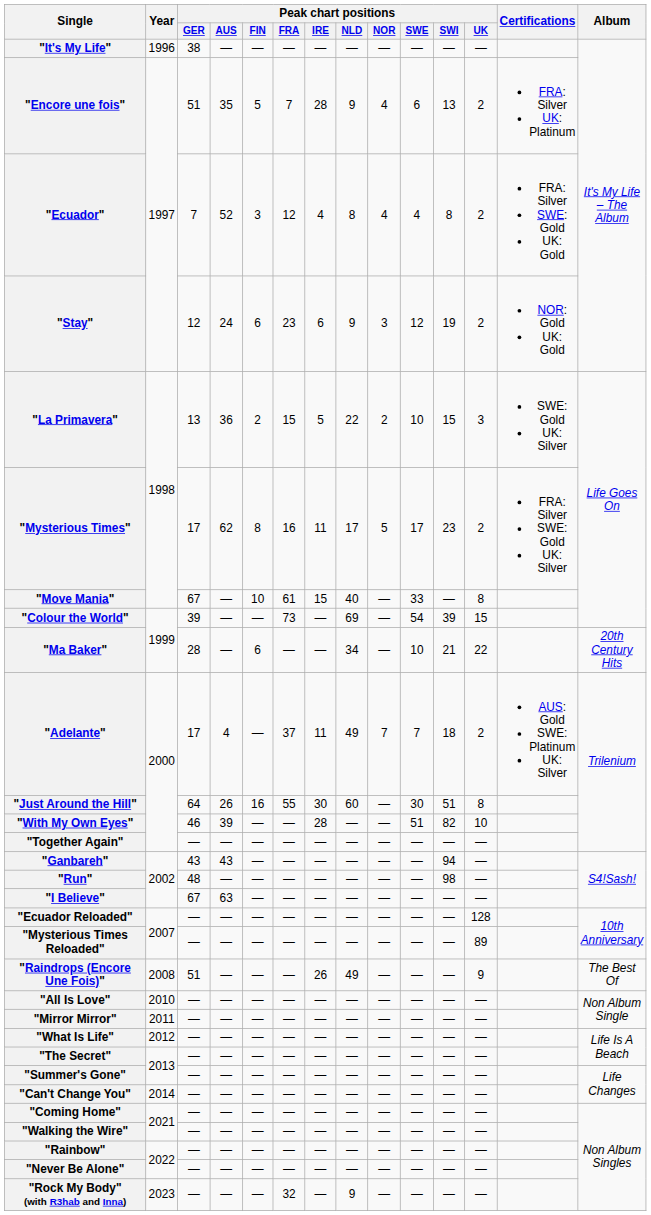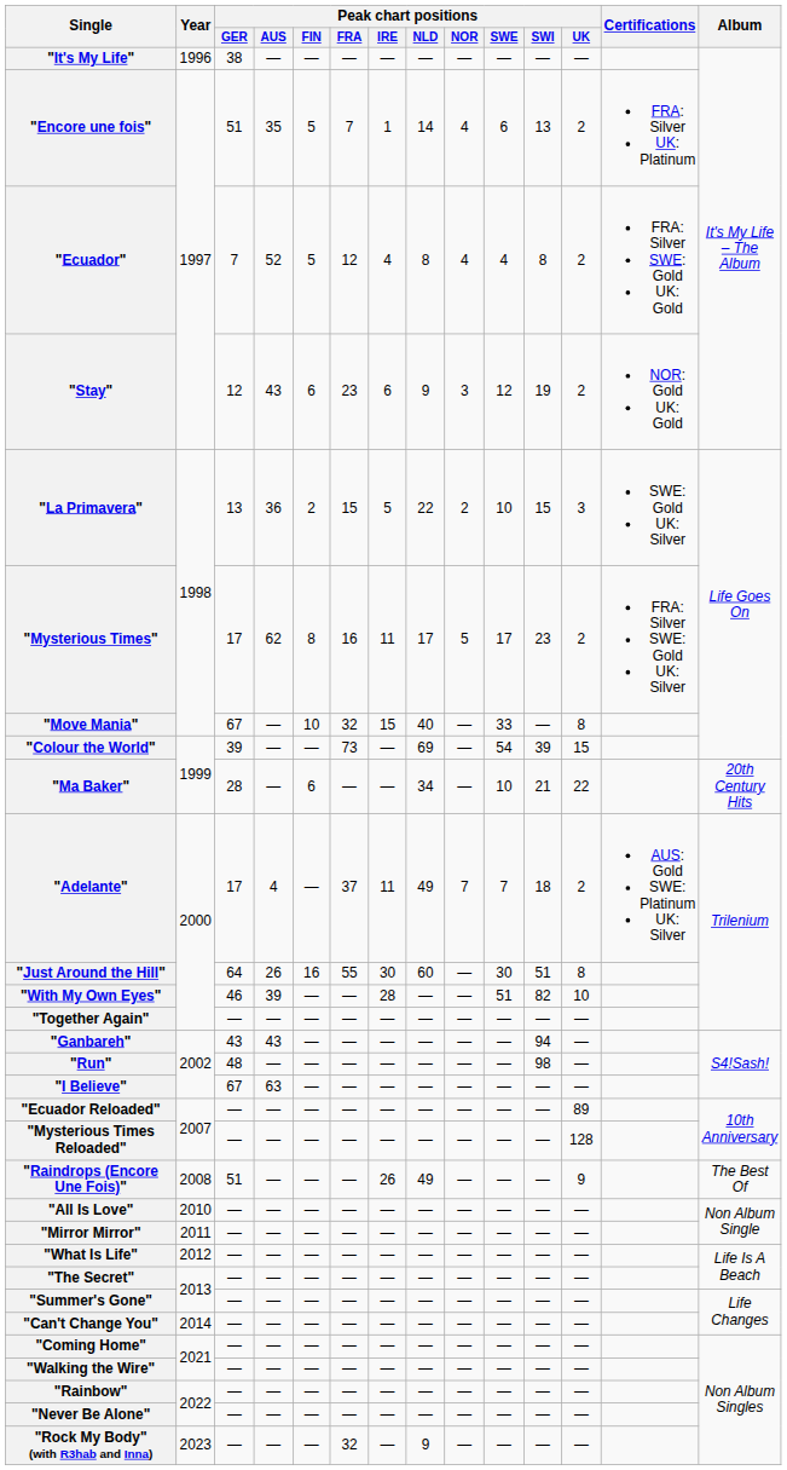 <table class="wikitable plainrowheaders" style="text-align:center;" border="1">
 <tr>
 <th scope="colw" rowspan="2" style="width:14em;">Single</th>
 <th scope="col" rowspan="2">Year</th>
 <th scope="col" colspan="10">Peak chart positions</th>
 <th scope="col" rowspan="2"><a href='#'>Certifications</a></th>
 <th scope="col" rowspan="2">Album</th>
 </tr>
 <tr>
 <th scope="col" style="width:3em;font-size:85%;"><a href='#'>GER</a><br></th>
 <th scope="col" style="width:3em;font-size:85%;"><a href='#'>AUS</a><br></th>
 <th scope="col" style="width:3em;font-size:85%;"><a href='#'>FIN</a><br></th>
 <th scope="col" style="width:3em;font-size:85%;"><a href='#'>FRA</a><br></th>
 <th scope="col" style="width:3em;font-size:85%;"><a href='#'>IRE</a><br></th>
 <th scope="col" style="width:3em;font-size:85%;"><a href='#'>NLD</a><br></th>
 <th scope="col" style="width:3em;font-size:85%;"><a href='#'>NOR</a><br></th>
 <th scope="col" style="width:3em;font-size:85%;"><a href='#'>SWE</a><br></th>
 <th scope="col" style="width:3em;font-size:85%;"><a href='#'>SWI</a><br></th>
 <th scope="col" style="width:3em;font-size:85%;"><a href='#'>UK</a><br></th>
 </tr>
 <tr>
 <th scope="row">"<a href='#'>It's My Life</a>"</th>
 <td>1996</td>
 <td>38</td>
 <td>—</td>
 <td>—</td>
 <td>—</td>
 <td>—</td>
 <td>—</td>
 <td>—</td>
 <td>—</td>
 <td>—</td>
 <td>—</td>
 <td></td>
 <td rowspan="4"><em><a href='#'>It's My Life – The Album</a></em></td>
 </tr>
 <tr>
 <th scope="row">"<a href='#'>Encore une fois</a>"<br></th>
 <td rowspan="3">1997</td>
 <td>51</td>
 <td>35</td>
 <td>5</td>
 <td>7</td>
-<td>28</td>
-<td>9</td>
+<td>1</td>
+<td>14</td>
 <td>4</td>
 <td>6</td>
 <td>13</td>
 <td>2</td>
 <td><br><ul><li><a href='#'>FRA</a>: Silver</li><li><a href='#'>UK</a>: Platinum</li></ul></td>
 </tr>
 <tr>
 <th scope="row">"<a href='#'>Ecuador</a>"<br></th>
 <td>7</td>
 <td>52</td>
-<td>3</td>
+<td>5</td>
 <td>12</td>
 <td>4</td>
 <td>8</td>
 <td>4</td>
 <td>4</td>
 <td>8</td>
 <td>2</td>
 <td><br><ul><li>FRA: Silver</li><li><a href='#'>SWE</a>: Gold</li><li>UK: Gold</li></ul></td>
 </tr>
 <tr>
 <th scope="row">"<a href='#'>Stay</a>"<br></th>
 <td>12</td>
-<td>24</td>
+<td>43</td>
 <td>6</td>
 <td>23</td>
 <td>6</td>
 <td>9</td>
 <td>3</td>
 <td>12</td>
 <td>19</td>
 <td>2</td>
 <td><br><ul><li><a href='#'>NOR</a>: Gold</li><li>UK: Gold</li></ul></td>
 </tr>
 <tr>
 <th scope="row">"<a href='#'>La Primavera</a>"</th>
 <td rowspan="3">1998</td>
 <td>13</td>
 <td>36</td>
 <td>2</td>
 <td>15</td>
 <td>5</td>
 <td>22</td>
 <td>2</td>
 <td>10</td>
 <td>15</td>
 <td>3</td>
 <td><br><ul><li>SWE: Gold</li><li>UK: Silver</li></ul></td>
 <td rowspan="4"><em><a href='#'>Life Goes On</a></em></td>
 </tr>
 <tr>
 <th scope="row">"<a href='#'>Mysterious Times</a>"<br></th>
 <td>17</td>
 <td>62</td>
 <td>8</td>
 <td>16</td>
 <td>11</td>
 <td>17</td>
 <td>5</td>
 <td>17</td>
 <td>23</td>
 <td>2</td>
 <td><br><ul><li>FRA: Silver</li><li>SWE: Gold</li><li>UK: Silver</li></ul></td>
 </tr>
 <tr>
 <th scope="row">"<a href='#'>Move Mania</a>"<br></th>
 <td>67</td>
 <td>—</td>
 <td>10</td>
-<td>61</td>
+<td>32<br></td>
 <td>15</td>
 <td>40</td>
 <td>—</td>
 <td>33</td>
 <td>—</td>
 <td>8</td>
 <td></td>
 </tr>
 <tr>
 <th scope="row">"<a href='#'>Colour the World</a>"<br></th>
 <td rowspan="2">1999</td>
 <td>39</td>
 <td>—</td>
 <td>—</td>
 <td>73</td>
 <td>—</td>
 <td>69</td>
 <td>—</td>
 <td>54</td>
 <td>39</td>
 <td>15</td>
 <td></td>
 </tr>
 <tr>
 <th scope="row">"<a href='#'>Ma Baker</a>"<br></th>
 <td>28</td>
 <td>—</td>
 <td>6</td>
 <td>—</td>
 <td>—</td>
 <td>34</td>
 <td>—</td>
 <td>10</td>
 <td>21</td>
 <td>22</td>
 <td></td>
 <td><em><a href='#'>20th Century Hits</a></em></td>
 </tr>
 <tr>
 <th scope="row">"<a href='#'>Adelante</a>"<br></th>
 <td rowspan="4">2000</td>
 <td>17</td>
 <td>4</td>
 <td>—</td>
 <td>37</td>
 <td>11</td>
 <td>49</td>
 <td>7</td>
 <td>7</td>
 <td>18</td>
 <td>2</td>
 <td><br><ul><li><a href='#'>AUS</a>: Gold</li><li>SWE: Platinum</li><li>UK: Silver</li></ul></td>
 <td rowspan="4"><em><a href='#'>Trilenium</a></em></td>
 </tr>
 <tr>
 <th scope="row">"<a href='#'>Just Around the Hill</a>"<br></th>
 <td>64</td>
 <td>26</td>
 <td>16</td>
 <td>55</td>
 <td>30</td>
 <td>60</td>
 <td>—</td>
 <td>30</td>
 <td>51</td>
 <td>8</td>
 <td></td>
 </tr>
 <tr>
 <th scope="row">"<a href='#'>With My Own Eyes</a>"<br></th>
 <td>46</td>
 <td>39</td>
 <td>—</td>
 <td>—</td>
 <td>28</td>
 <td>—</td>
 <td>—</td>
 <td>51</td>
 <td>82</td>
 <td>10</td>
 <td></td>
 </tr>
 <tr>
 <th scope="row">"Together Again" <br></th>
 <td>—</td>
 <td>—</td>
 <td>—</td>
 <td>—</td>
 <td>—</td>
 <td>—</td>
 <td>—</td>
 <td>—</td>
 <td>—</td>
 <td>—</td>
 <td></td>
 </tr>
 <tr>
 <th scope="row">"<a href='#'>Ganbareh</a>"<br></th>
 <td rowspan="3">2002</td>
 <td>43</td>
 <td>43</td>
 <td>—</td>
 <td>—</td>
 <td>—</td>
 <td>—</td>
 <td>—</td>
 <td>—</td>
 <td>94</td>
 <td>—</td>
 <td></td>
 <td rowspan="3"><em><a href='#'>S4!Sash!</a></em></td>
 </tr>
 <tr>
 <th scope="row">"<a href='#'>Run</a>"<br></th>
 <td>48</td>
 <td>—</td>
 <td>—</td>
 <td>—</td>
 <td>—</td>
 <td>—</td>
 <td>—</td>
 <td>—</td>
 <td>98</td>
 <td>—</td>
 <td></td>
 </tr>
 <tr>
 <th scope="row">"<a href='#'>I Believe</a>"<br></th>
 <td>67</td>
 <td>63</td>
 <td>—</td>
 <td>—</td>
 <td>—</td>
 <td>—</td>
 <td>—</td>
 <td>—</td>
 <td>—</td>
 <td>—</td>
 <td></td>
 </tr>
 <tr>
 <th scope="row">"Ecuador Reloaded"<br></th>
 <td rowspan="2">2007</td>
 <td>—</td>
 <td>—</td>
 <td>—</td>
 <td>—</td>
 <td>—</td>
 <td>—</td>
 <td>—</td>
 <td>—</td>
 <td>—</td>
-<td>128</td>
+<td>89</td>
 <td></td>
 <td rowspan="2"><em><a href='#'>10th Anniversary</a></em></td>
 </tr>
 <tr>
 <th scope="row">"Mysterious Times Reloaded"<br></th>
 <td>—</td>
 <td>—</td>
 <td>—</td>
 <td>—</td>
 <td>—</td>
 <td>—</td>
 <td>—</td>
 <td>—</td>
 <td>—</td>
-<td>89</td>
+<td>128</td>
 <td></td>
 </tr>
 <tr>
 <th scope="row">"<a href='#'>Raindrops (Encore Une Fois)</a>"<br></th>
 <td>2008</td>
 <td>51</td>
 <td>—</td>
 <td>—</td>
 <td>—</td>
 <td>26</td>
 <td>49</td>
 <td>—</td>
 <td>—</td>
 <td>—</td>
 <td>9</td>
 <td></td>
 <td><em>The Best Of</em></td>
 </tr>
 <tr>
 <th scope="row">"All Is Love"<br></th>
 <td>2010</td>
 <td>—</td>
 <td>—</td>
 <td>—</td>
 <td>—</td>
 <td>—</td>
 <td>—</td>
 <td>—</td>
 <td>—</td>
 <td>—</td>
 <td>—</td>
 <td></td>
 <td rowspan="2"><em>Non Album Single</em></td>
 </tr>
 <tr>
 <th scope="row">"Mirror Mirror"<br></th>
 <td>2011</td>
 <td>—</td>
 <td>—</td>
 <td>—</td>
 <td>—</td>
 <td>—</td>
 <td>—</td>
 <td>—</td>
 <td>—</td>
 <td>—</td>
 <td>—</td>
 </tr>
 <tr>
 <th scope="row">"What Is Life"<br></th>
 <td>2012</td>
 <td>—</td>
 <td>—</td>
 <td>—</td>
 <td>—</td>
 <td>—</td>
 <td>—</td>
 <td>—</td>
 <td>—</td>
 <td>—</td>
 <td>—</td>
 <td></td>
 <td rowspan=2><em>Life Is A Beach</em></td>
 </tr>
 <tr>
 <th scope="row">"The Secret"<br></th>
 <td rowspan=2>2013</td>
 <td>—</td>
 <td>—</td>
 <td>—</td>
 <td>—</td>
 <td>—</td>
 <td>—</td>
 <td>—</td>
 <td>—</td>
 <td>—</td>
 <td>—</td>
 <td></td>
 </tr>
 <tr>
 <th scope="row">"Summer's Gone"<br></th>
 <td>—</td>
 <td>—</td>
 <td>—</td>
 <td>—</td>
 <td>—</td>
 <td>—</td>
 <td>—</td>
 <td>—</td>
 <td>—</td>
 <td>—</td>
 <td></td>
 <td rowspan=2><em>Life Changes</em></td>
 </tr>
 <tr>
 <th scope="row">"Can't Change You"<br></th>
 <td rowspan=1>2014</td>
 <td>—</td>
 <td>—</td>
 <td>—</td>
 <td>—</td>
 <td>—</td>
 <td>—</td>
 <td>—</td>
 <td>—</td>
 <td>—</td>
 <td>—</td>
 <td></td>
 </tr>
 <tr>
 <th scope="row">"Coming Home"<br></th>
 <td rowspan=2>2021</td>
 <td>—</td>
 <td>—</td>
 <td>—</td>
 <td>—</td>
 <td>—</td>
 <td>—</td>
 <td>—</td>
 <td>—</td>
 <td>—</td>
 <td>—</td>
 <td></td>
 <td rowspan="5"><em>Non Album Singles</em></td>
 </tr>
 <tr>
 <th scope="row">"Walking the Wire"<br></th>
 <td>—</td>
 <td>—</td>
 <td>—</td>
 <td>—</td>
 <td>—</td>
 <td>—</td>
 <td>—</td>
 <td>—</td>
 <td>—</td>
 <td>—</td>
 <td></td>
 </tr>
 <tr>
 <th scope="row">"Rainbow"<br></th>
 <td rowspan=2>2022</td>
 <td>—</td>
 <td>—</td>
 <td>—</td>
 <td>—</td>
 <td>—</td>
 <td>—</td>
 <td>—</td>
 <td>—</td>
 <td>—</td>
 <td>—</td>
 <td></td>
 </tr>
 <tr>
 <th scope="row">"Never Be Alone"<br></th>
 <td>—</td>
 <td>—</td>
 <td>—</td>
 <td>—</td>
 <td>—</td>
 <td>—</td>
 <td>—</td>
 <td>—</td>
 <td>—</td>
 <td>—</td>
 <td></td>
 </tr>
 <tr>
 <th scope=row>"Rock My Body"<br><small>(with <a href='#'>R3hab</a> and <a href='#'>Inna</a>)</small></th>
 <td>2023</td>
 <td>—</td>
 <td>—</td>
 <td>—</td>
 <td>32<br></td>
 <td>—</td>
 <td>9</td>
 <td>—</td>
 <td>—</td>
 <td>—</td>
 <td>—</td>
 <td></td>
 </tr>
 </table>
